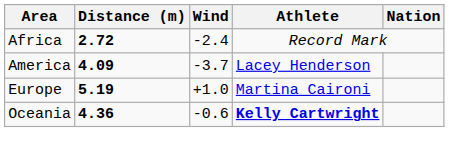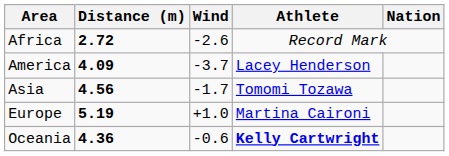 <table class="wikitable">
 <tr>
 <th>Area</th>
 <th>Distance (m)</th>
 <th>Wind</th>
 <th>Athlete</th>
 <th>Nation</th>
 </tr>
 <tr>
 <td>Africa</td>
 <td><strong>2.72</strong></td>
-<td>-2.4</td>
+<td>-2.6</td>
 <td colspan="2" align="center"><em>Record Mark</em></td>
 </tr>
 <tr>
 <td>America</td>
 <td><strong>4.09</strong></td>
 <td>-3.7</td>
 <td><a href='#'>Lacey Henderson</a></td>
+<td></td>
+</tr>
+<tr>
+<td>Asia</td>
+<td><strong>4.56</strong></td>
+<td>-1.7</td>
+<td><a href='#'>Tomomi Tozawa</a></td>
 <td></td>
 </tr>
 <tr>
 <td>Europe</td>
 <td><strong>5.19</strong> </td>
 <td>+1.0</td>
 <td><a href='#'>Martina Caironi</a></td>
 <td></td>
 </tr>
 <tr>
 <td>Oceania</td>
 <td><strong>4.36</strong></td>
 <td>-0.6</td>
 <td><strong><a href='#'>Kelly Cartwright</a></strong></td>
 <td></td>
 </tr>
 </table>
